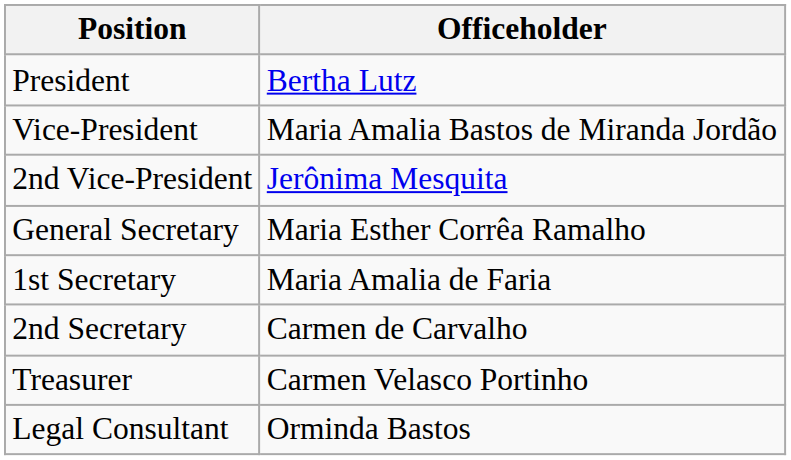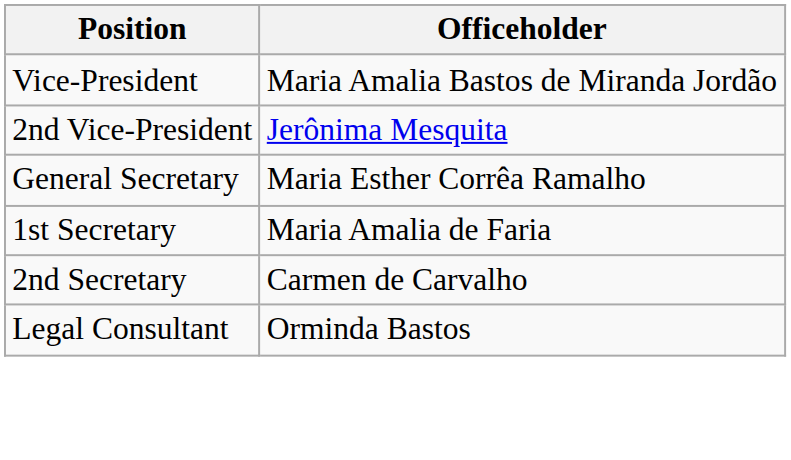 <table class="wikitable">
 <tr>
 <th>Position</th>
 <th>Officeholder</th>
-</tr>
-<tr>
-<td>President</td>
-<td><a href='#'>Bertha Lutz</a></td>
 </tr>
 <tr>
 <td>Vice-President</td>
 <td>Maria Amalia Bastos de Miranda Jordão</td>
 </tr>
 <tr>
 <td>2nd Vice-President</td>
 <td><a href='#'>Jerônima Mesquita</a></td>
 </tr>
 <tr>
 <td>General Secretary</td>
 <td>Maria Esther Corrêa Ramalho</td>
 </tr>
 <tr>
 <td>1st Secretary</td>
 <td>Maria Amalia de Faria</td>
 </tr>
 <tr>
 <td>2nd Secretary</td>
 <td>Carmen de Carvalho</td>
 </tr>
 <tr>
-<td>Treasurer</td>
-<td>Carmen Velasco Portinho</td>
-</tr>
-<tr>
 <td>Legal Consultant</td>
 <td>Orminda Bastos</td>
 </tr>
 </table>
